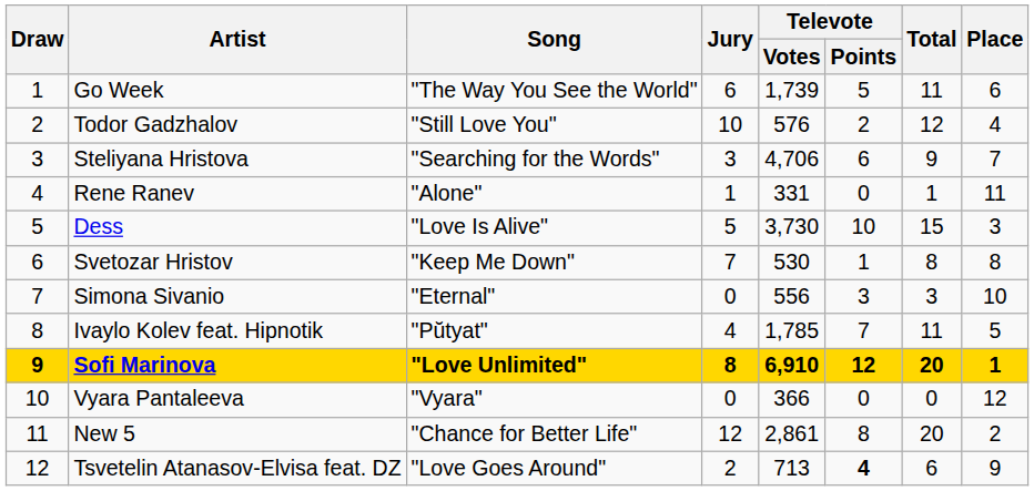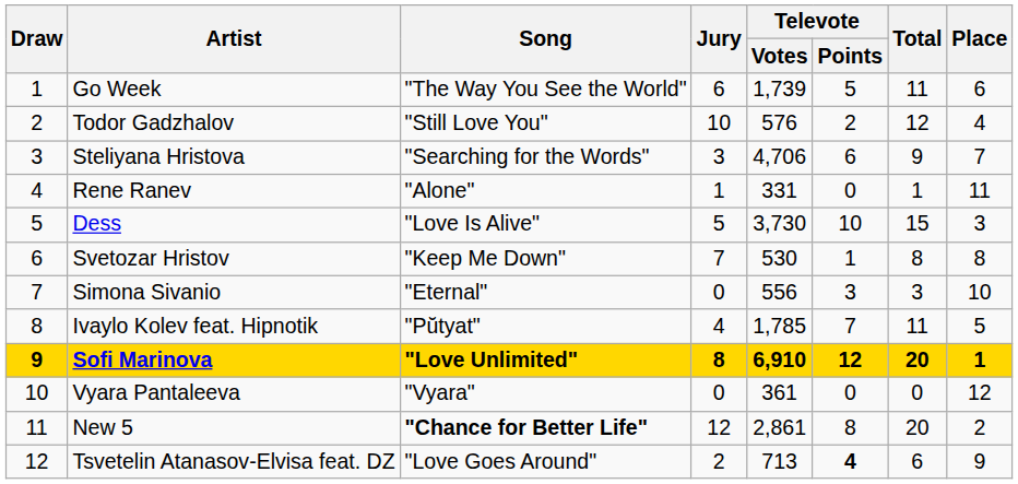 <table class="sortable wikitable" style="margin: 1em auto 1em auto; text-align:center">
 <tr>
 <th rowspan="2">Draw</th>
 <th rowspan="2">Artist</th>
 <th rowspan="2">Song</th>
 <th rowspan="2">Jury</th>
 <th colspan="2">Televote</th>
 <th rowspan="2" class="unsortable">Total</th>
 <th rowspan="2">Place</th>
 </tr>
 <tr>
 <th>Votes</th>
 <th class="unsortable">Points</th>
 </tr>
 <tr>
 <td>1</td>
 <td align="left">Go Week</td>
 <td align="left">"The Way You See the World"</td>
 <td>6</td>
 <td>1,739</td>
 <td>5</td>
 <td>11</td>
 <td>6</td>
 </tr>
 <tr>
 <td>2</td>
 <td align="left">Todor Gadzhalov</td>
 <td align="left">"Still Love You"</td>
 <td>10</td>
 <td>576</td>
 <td>2</td>
 <td>12</td>
 <td>4</td>
 </tr>
 <tr>
 <td>3</td>
 <td align="left">Steliyana Hristova</td>
 <td align="left">"Searching for the Words"</td>
 <td>3</td>
 <td>4,706</td>
 <td>6</td>
 <td>9</td>
 <td>7</td>
 </tr>
 <tr>
 <td>4</td>
 <td align="left">Rene Ranev</td>
 <td align="left">"Alone"</td>
 <td>1</td>
 <td>331</td>
 <td>0</td>
 <td>1</td>
 <td>11</td>
 </tr>
 <tr>
 <td>5</td>
 <td align="left"><a href='#'>Dess</a></td>
 <td align="left">"Love Is Alive"</td>
 <td>5</td>
 <td>3,730</td>
 <td>10</td>
 <td>15</td>
 <td>3</td>
 </tr>
 <tr>
 <td>6</td>
 <td align="left">Svetozar Hristov</td>
 <td align="left">"Keep Me Down"</td>
 <td>7</td>
 <td>530</td>
 <td>1</td>
 <td>8</td>
 <td>8</td>
 </tr>
 <tr>
 <td>7</td>
 <td align="left">Simona Sivanio</td>
 <td align="left">"Eternal"</td>
 <td>0</td>
 <td>556</td>
 <td>3</td>
 <td>3</td>
 <td>10</td>
 </tr>
 <tr>
 <td>8</td>
 <td align="left">Ivaylo Kolev feat. Hipnotik</td>
 <td align="left">"Pŭtyat"</td>
 <td>4</td>
 <td>1,785</td>
 <td>7</td>
 <td>11</td>
 <td>5</td>
 </tr>
 <tr style="font-weight:bold; background:gold;">
 <td>9</td>
 <td align="left"><a href='#'>Sofi Marinova</a></td>
 <td align="left">"Love Unlimited"</td>
 <td>8</td>
 <td>6,910</td>
 <td>12</td>
 <td>20</td>
 <td>1</td>
 </tr>
 <tr>
 <td>10</td>
 <td align="left">Vyara Pantaleeva</td>
 <td align="left">"Vyara"</td>
 <td>0</td>
-<td>366</td>
+<td>361</td>
 <td>0</td>
 <td>0</td>
 <td>12</td>
 </tr>
 <tr>
 <td>11</td>
 <td align="left">New 5</td>
-<td align="left">"Chance for Better Life"</td>
+<td align="left"><strong>"Chance for Better Life"</strong></td>
 <td>12</td>
 <td>2,861</td>
 <td>8</td>
 <td>20</td>
 <td>2</td>
 </tr>
 <tr>
 <td>12</td>
 <td align="left">Tsvetelin Atanasov-Elvisa feat. DZ</td>
 <td align="left">"Love Goes Around"</td>
 <td>2</td>
 <td>713</td>
 <td><strong>4</strong></td>
 <td>6</td>
 <td>9</td>
 </tr>
 </table>
